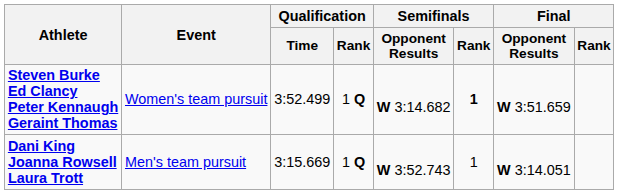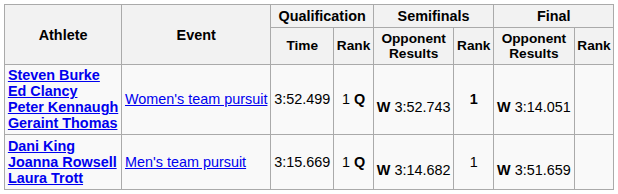 <table class="wikitable" style="font-size:90%;">
 <tr>
 <th rowspan=2>Athlete</th>
 <th rowspan=2>Event</th>
 <th colspan=2>Qualification</th>
 <th colspan=2>Semifinals</th>
 <th colspan=2>Final</th>
 </tr>
 <tr style="font-size:95%">
 <th>Time</th>
 <th>Rank</th>
 <th>Opponent<br>Results</th>
 <th>Rank</th>
 <th>Opponent<br>Results</th>
 <th>Rank</th>
 </tr>
 <tr align=center>
 <td align=left><strong><a href='#'>Steven Burke</a><br><a href='#'>Ed Clancy</a><br><a href='#'>Peter Kennaugh</a><br><a href='#'>Geraint Thomas</a></strong></td>
 <td align=left><a href='#'>Women's team pursuit</a></td>
 <td>3:52.499 </td>
 <td>1 <strong>Q</strong></td>
-<td><br><strong>W</strong> 3:14.682 </td>
+<td><br><strong>W</strong> 3:52.743</td>
 <td><strong>1</strong></td>
-<td><br><strong>W</strong> 3:51.659 </td>
+<td><br><strong>W</strong> 3:14.051 </td>
 <td></td>
 </tr>
 <tr align=center>
 <td align=left><strong><a href='#'>Dani King</a></strong><br><strong><a href='#'>Joanna Rowsell</a></strong><br><strong><a href='#'>Laura Trott</a></strong></td>
 <td align=left><a href='#'>Men's team pursuit</a></td>
 <td>3:15.669 </td>
 <td>1 <strong>Q</strong></td>
-<td><br><strong>W</strong> 3:52.743</td>
+<td><br><strong>W</strong> 3:14.682 </td>
 <td>1</td>
-<td><br><strong>W</strong> 3:14.051 </td>
+<td><br><strong>W</strong> 3:51.659 </td>
 <td></td>
 </tr>
 </table>
